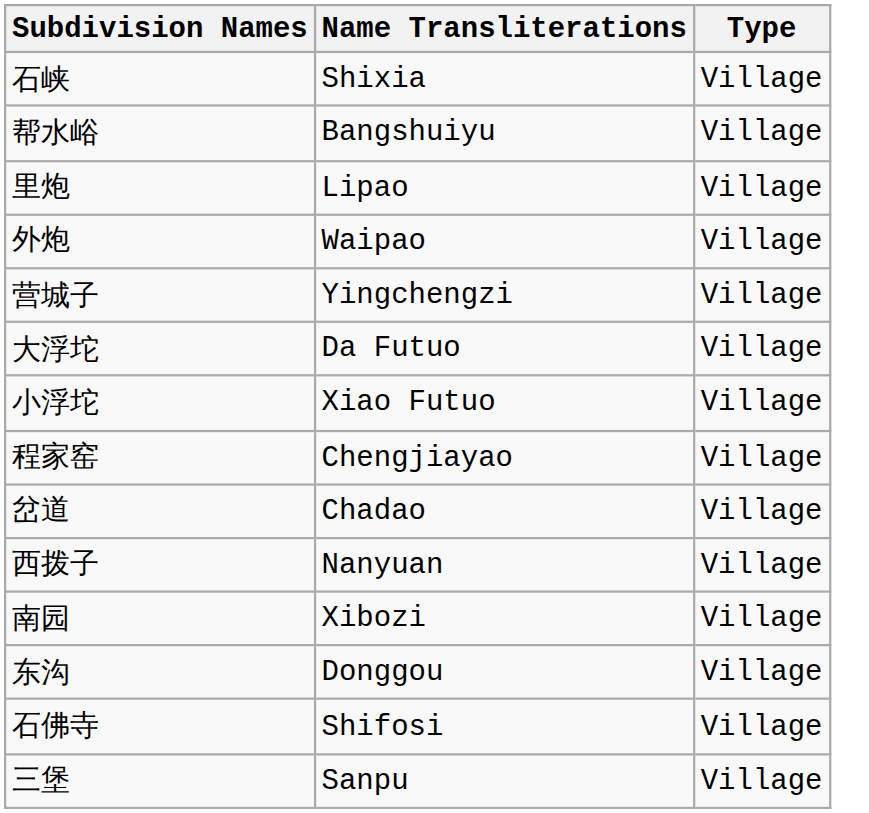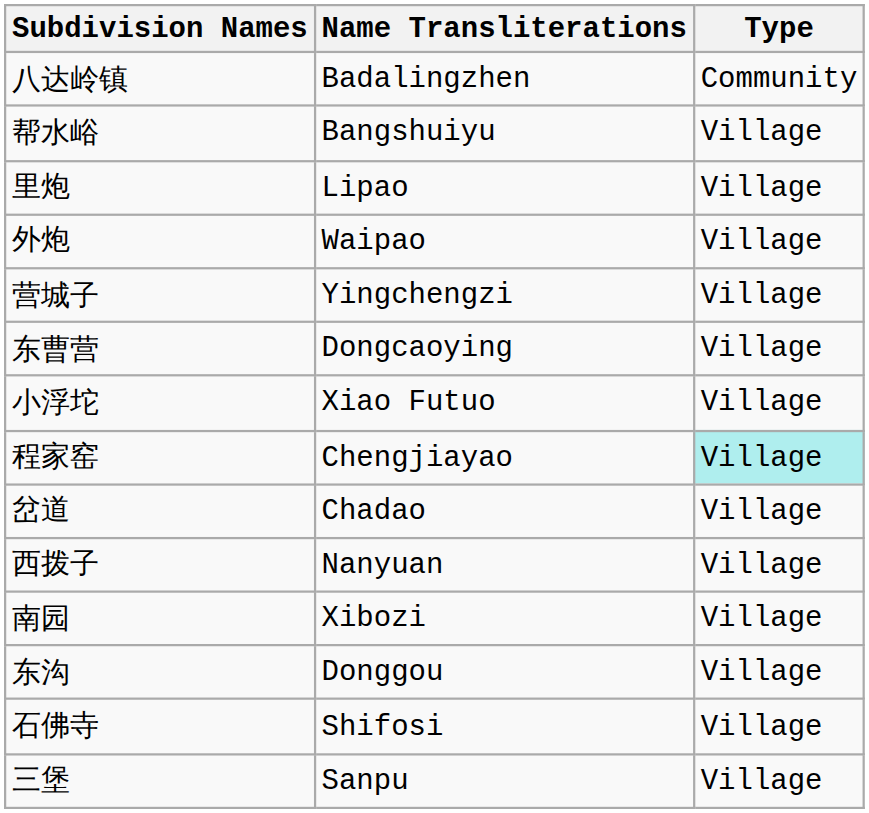 <table class="wikitable sortable">
 <tr>
 <th>Subdivision Names</th>
 <th>Name Transliterations</th>
 <th>Type</th>
 </tr>
 <tr>
-<td>石峡</td>
-<td>Shixia</td>
-<td>Village</td>
+<td>八达岭镇</td>
+<td>Badalingzhen</td>
+<td>Community</td>
 </tr>
 <tr>
 <td>帮水峪</td>
 <td>Bangshuiyu</td>
 <td>Village</td>
 </tr>
 <tr>
 <td>里炮</td>
 <td>Lipao</td>
 <td>Village</td>
 </tr>
 <tr>
 <td>外炮</td>
 <td>Waipao</td>
 <td>Village</td>
 </tr>
 <tr>
 <td>营城子</td>
 <td>Yingchengzi</td>
 <td>Village</td>
 </tr>
 <tr>
-<td>大浮坨</td>
-<td>Da Futuo</td>
+<td>东曹营</td>
+<td>Dongcaoying</td>
 <td>Village</td>
 </tr>
 <tr>
 <td>小浮坨</td>
 <td>Xiao Futuo</td>
 <td>Village</td>
 </tr>
 <tr>
 <td>程家窑</td>
 <td>Chengjiayao</td>
-<td>Village</td>
+<td style="background: paleturquoise;">Village</td>
 </tr>
 <tr>
 <td>岔道</td>
 <td>Chadao</td>
 <td>Village</td>
 </tr>
 <tr>
 <td>西拨子</td>
 <td>Nanyuan</td>
 <td>Village</td>
 </tr>
 <tr>
 <td>南园</td>
 <td>Xibozi</td>
 <td>Village</td>
 </tr>
 <tr>
 <td>东沟</td>
 <td>Donggou</td>
 <td>Village</td>
 </tr>
 <tr>
 <td>石佛寺</td>
 <td>Shifosi</td>
 <td>Village</td>
 </tr>
 <tr>
 <td>三堡</td>
 <td>Sanpu</td>
 <td>Village</td>
 </tr>
 </table>
